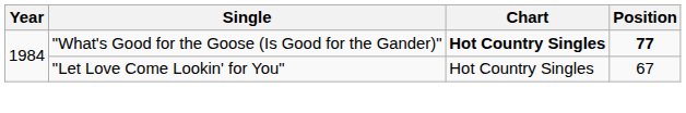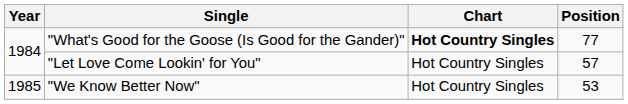 <table class="wikitable">
 <tr>
 <th>Year</th>
 <th>Single</th>
 <th>Chart</th>
 <th>Position</th>
 </tr>
 <tr>
 <td rowspan="2">1984</td>
 <td>"What's Good for the Goose (Is Good for the Gander)"</td>
 <td><strong>Hot Country Singles</strong></td>
-<td align="center"><strong>77</strong></td>
+<td align="center">77</td>
 </tr>
 <tr>
 <td>"Let Love Come Lookin' for You"</td>
 <td>Hot Country Singles</td>
-<td align="center">67</td>
+<td align="center">57</td>
+</tr>
+<tr>
+<td>1985</td>
+<td>"We Know Better Now"</td>
+<td>Hot Country Singles</td>
+<td align="center">53</td>
 </tr>
 </table>
